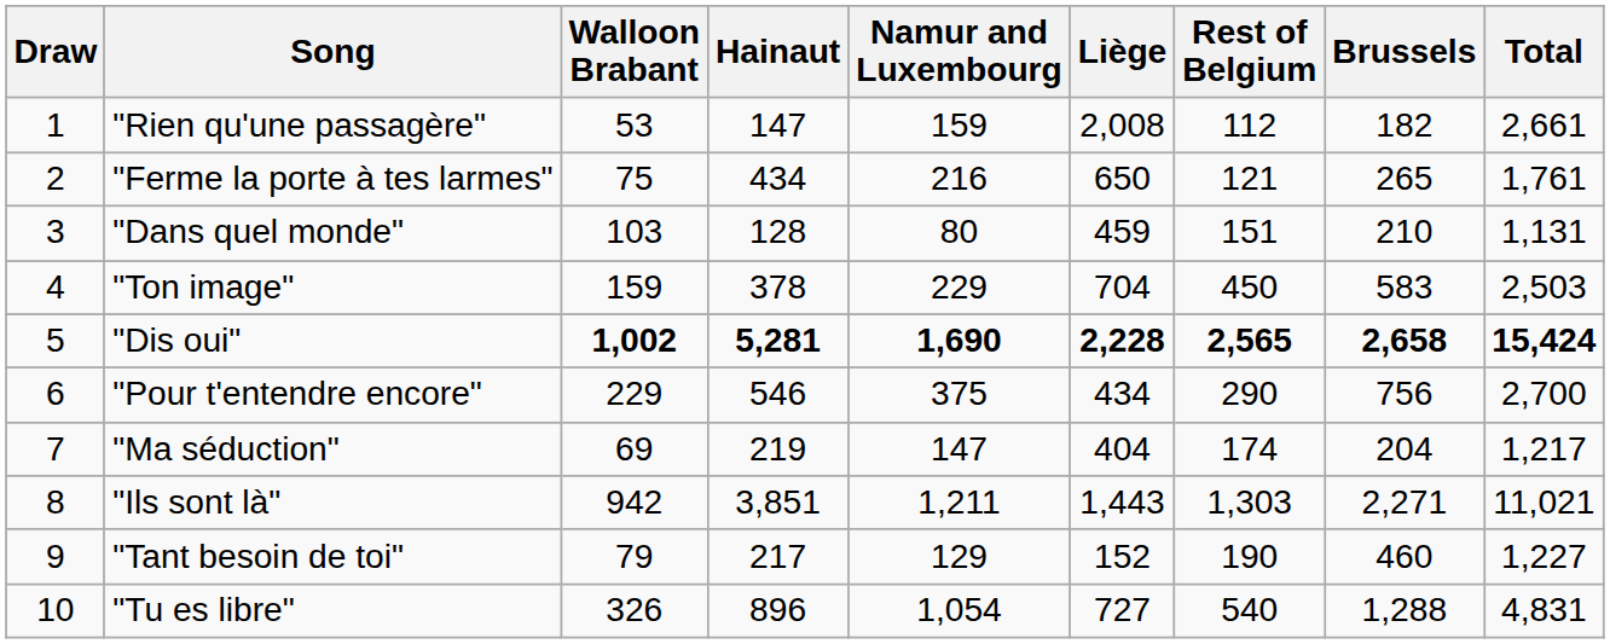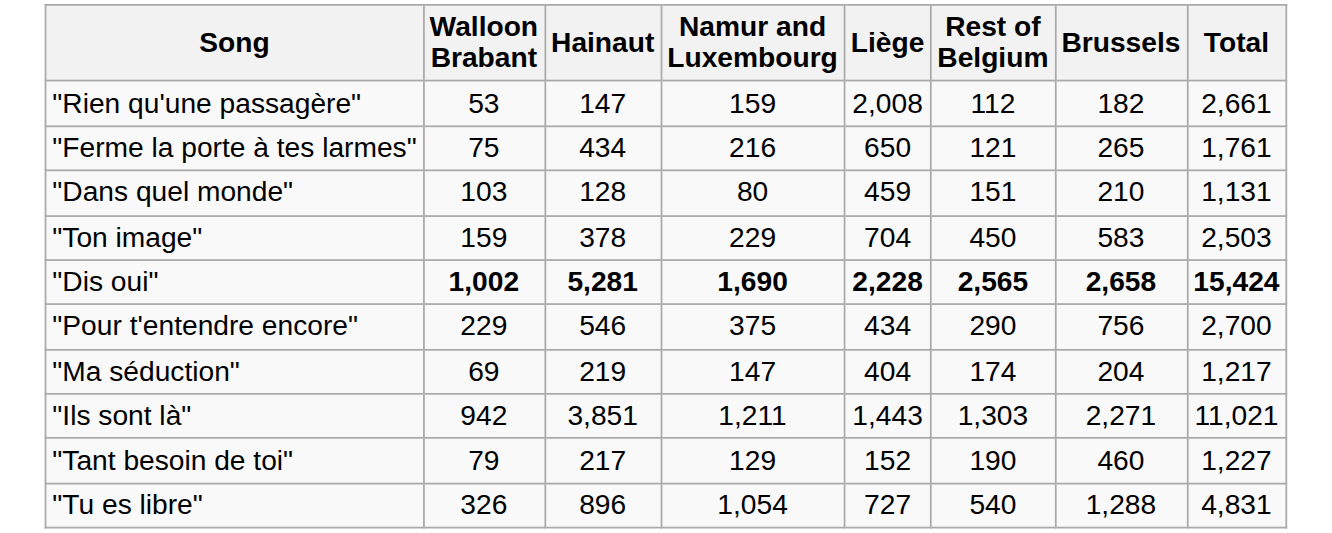 <table class="wikitable plainrowheaders" style="margin: 1em auto 1em auto; text-align:center;">
 <tr>
-<th>Draw</th>
 <th>Song</th>
 <th>Walloon<br>Brabant</th>
 <th>Hainaut</th>
 <th>Namur and<br>Luxembourg</th>
 <th>Liège</th>
 <th>Rest of<br>Belgium</th>
 <th>Brussels</th>
 <th>Total</th>
 </tr>
 <tr --->
-<td>1</td>
 <td align="left">"Rien qu'une passagère"</td>
 <td>53</td>
 <td>147</td>
 <td>159</td>
 <td>2,008</td>
 <td>112</td>
 <td>182</td>
 <td>2,661</td>
 </tr>
 <tr --->
-<td>2</td>
 <td align="left">"Ferme la porte à tes larmes"</td>
 <td>75</td>
 <td>434</td>
 <td>216</td>
 <td>650</td>
 <td>121</td>
 <td>265</td>
 <td>1,761</td>
 </tr>
 <tr --->
-<td>3</td>
 <td align="left">"Dans quel monde"</td>
 <td>103</td>
 <td>128</td>
 <td>80</td>
 <td>459</td>
 <td>151</td>
 <td>210</td>
 <td>1,131</td>
 </tr>
 <tr --->
-<td>4</td>
 <td align="left">"Ton image"</td>
 <td>159</td>
 <td>378</td>
 <td>229</td>
 <td>704</td>
 <td>450</td>
 <td>583</td>
 <td>2,503</td>
 </tr>
 <tr --->
-<td>5</td>
 <td align="left">"Dis oui"</td>
 <td><strong>1,002</strong></td>
 <td><strong>5,281</strong></td>
 <td><strong>1,690</strong></td>
 <td><strong>2,228</strong></td>
 <td><strong>2,565</strong></td>
 <td><strong>2,658</strong></td>
 <td><strong>15,424</strong></td>
 </tr>
 <tr --->
-<td>6</td>
 <td align="left">"Pour t'entendre encore"</td>
 <td>229</td>
 <td>546</td>
 <td>375</td>
 <td>434</td>
 <td>290</td>
 <td>756</td>
 <td>2,700</td>
 </tr>
 <tr --->
-<td>7</td>
 <td align="left">"Ma séduction"</td>
 <td>69</td>
 <td>219</td>
 <td>147</td>
 <td>404</td>
 <td>174</td>
 <td>204</td>
 <td>1,217</td>
 </tr>
 <tr --->
-<td>8</td>
 <td align="left">"Ils sont là"</td>
 <td>942</td>
 <td>3,851</td>
 <td>1,211</td>
 <td>1,443</td>
 <td>1,303</td>
 <td>2,271</td>
 <td>11,021</td>
 </tr>
 <tr --->
-<td>9</td>
 <td align="left">"Tant besoin de toi"</td>
 <td>79</td>
 <td>217</td>
 <td>129</td>
 <td>152</td>
 <td>190</td>
 <td>460</td>
 <td>1,227</td>
 </tr>
 <tr --->
-<td>10</td>
 <td align="left">"Tu es libre"</td>
 <td>326</td>
 <td>896</td>
 <td>1,054</td>
 <td>727</td>
 <td>540</td>
 <td>1,288</td>
 <td>4,831</td>
 </tr>
 </table>
